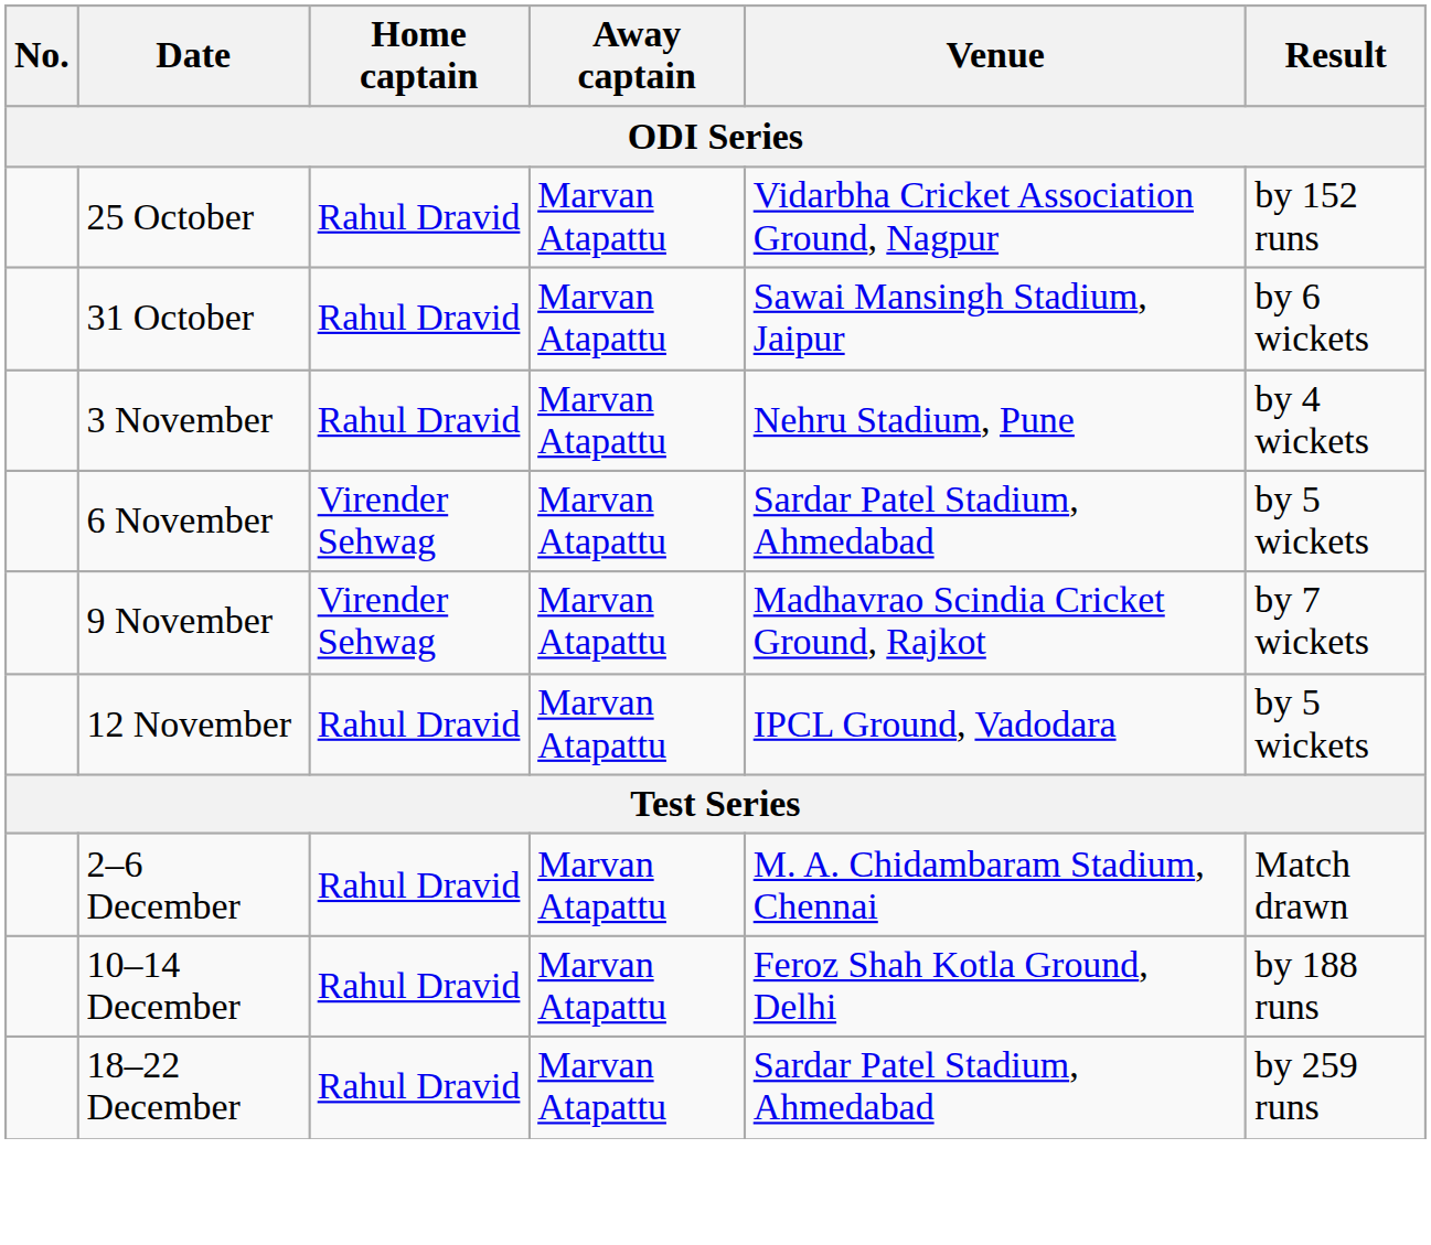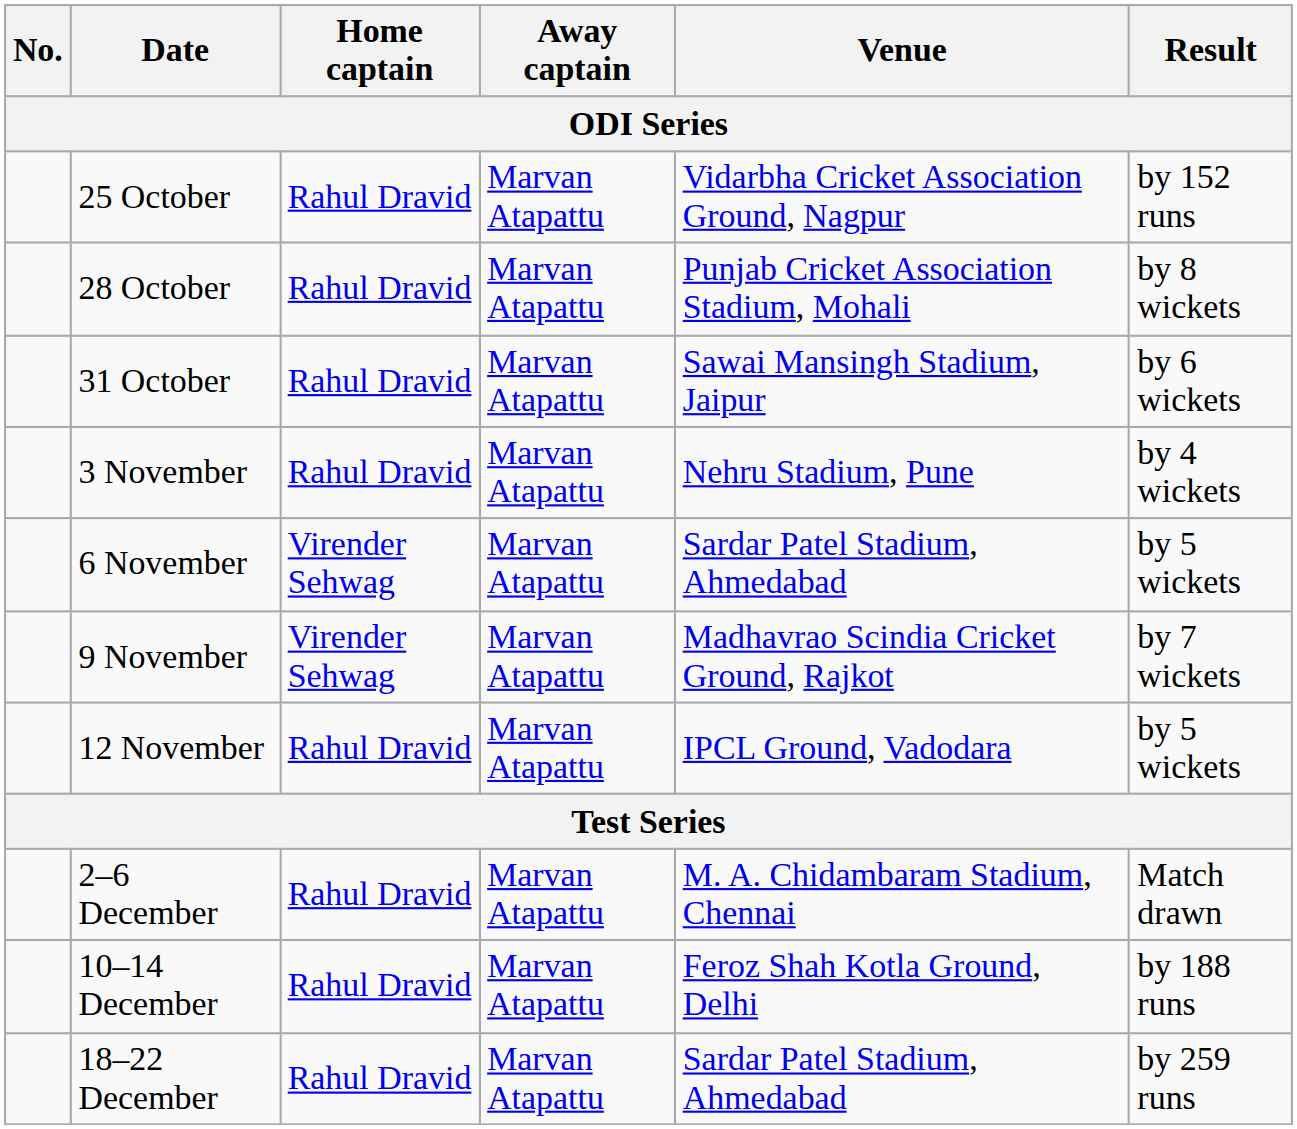 <table class="wikitable">
 <tr style="background:#efefef;">
 <th>No.</th>
 <th>Date</th>
 <th>Home captain</th>
 <th>Away captain</th>
 <th>Venue</th>
 <th>Result</th>
 </tr>
 <tr>
 <th colspan="6">ODI Series</th>
 </tr>
 <tr>
 <td></td>
 <td>25 October</td>
 <td><a href='#'>Rahul Dravid</a></td>
 <td><a href='#'>Marvan Atapattu</a></td>
 <td><a href='#'>Vidarbha Cricket Association Ground</a>, <a href='#'>Nagpur</a></td>
 <td> by 152 runs</td>
+</tr>
+<tr>
+<td></td>
+<td>28 October</td>
+<td><a href='#'>Rahul Dravid</a></td>
+<td><a href='#'>Marvan Atapattu</a></td>
+<td><a href='#'>Punjab Cricket Association Stadium</a>, <a href='#'>Mohali</a></td>
+<td> by 8 wickets</td>
 </tr>
 <tr>
 <td></td>
 <td>31 October</td>
 <td><a href='#'>Rahul Dravid</a></td>
 <td><a href='#'>Marvan Atapattu</a></td>
 <td><a href='#'>Sawai Mansingh Stadium</a>, <a href='#'>Jaipur</a></td>
 <td> by 6 wickets</td>
 </tr>
 <tr>
 <td></td>
 <td>3 November</td>
 <td><a href='#'>Rahul Dravid</a></td>
 <td><a href='#'>Marvan Atapattu</a></td>
 <td><a href='#'>Nehru Stadium</a>, <a href='#'>Pune</a></td>
 <td> by 4 wickets</td>
 </tr>
 <tr>
 <td></td>
 <td>6 November</td>
 <td><a href='#'>Virender Sehwag</a></td>
 <td><a href='#'>Marvan Atapattu</a></td>
 <td><a href='#'>Sardar Patel Stadium</a>, <a href='#'>Ahmedabad</a></td>
 <td> by 5 wickets</td>
 </tr>
 <tr>
 <td></td>
 <td>9 November</td>
 <td><a href='#'>Virender Sehwag</a></td>
 <td><a href='#'>Marvan Atapattu</a></td>
 <td><a href='#'>Madhavrao Scindia Cricket Ground</a>, <a href='#'>Rajkot</a></td>
 <td> by 7 wickets</td>
 </tr>
 <tr>
 <td></td>
 <td>12 November</td>
 <td><a href='#'>Rahul Dravid</a></td>
 <td><a href='#'>Marvan Atapattu</a></td>
 <td><a href='#'>IPCL Ground</a>, <a href='#'>Vadodara</a></td>
 <td> by 5 wickets</td>
 </tr>
 <tr>
 <th colspan="6">Test Series</th>
 </tr>
 <tr>
 <td></td>
 <td>2–6 December</td>
 <td><a href='#'>Rahul Dravid</a></td>
 <td><a href='#'>Marvan Atapattu</a></td>
 <td><a href='#'>M. A. Chidambaram Stadium</a>, <a href='#'>Chennai</a></td>
 <td>Match drawn</td>
 </tr>
 <tr>
 <td></td>
 <td>10–14 December</td>
 <td><a href='#'>Rahul Dravid</a></td>
 <td><a href='#'>Marvan Atapattu</a></td>
 <td><a href='#'>Feroz Shah Kotla Ground</a>, <a href='#'>Delhi</a></td>
 <td> by 188 runs</td>
 </tr>
 <tr>
 <td></td>
 <td>18–22 December</td>
 <td><a href='#'>Rahul Dravid</a></td>
 <td><a href='#'>Marvan Atapattu</a></td>
 <td><a href='#'>Sardar Patel Stadium</a>, <a href='#'>Ahmedabad</a></td>
 <td> by 259 runs</td>
 </tr>
 </table>
